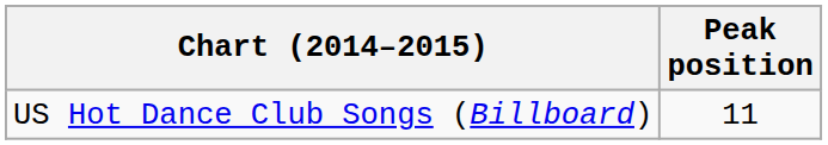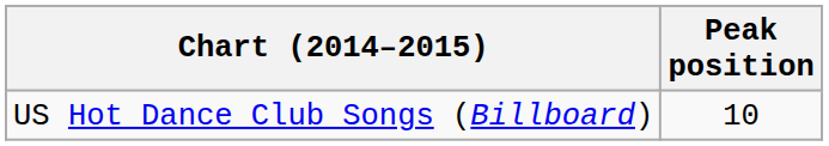 <table class="wikitable sortable">
 <tr>
 <th scope="col">Chart (2014–2015)</th>
 <th scope="col">Peak<br>position</th>
 </tr>
 <tr>
 <td>US <a href='#'>Hot Dance Club Songs</a> (<em><a href='#'>Billboard</a></em>)</td>
-<td style="text-align:center;">11</td>
+<td style="text-align:center;">10</td>
 </tr>
 </table>
